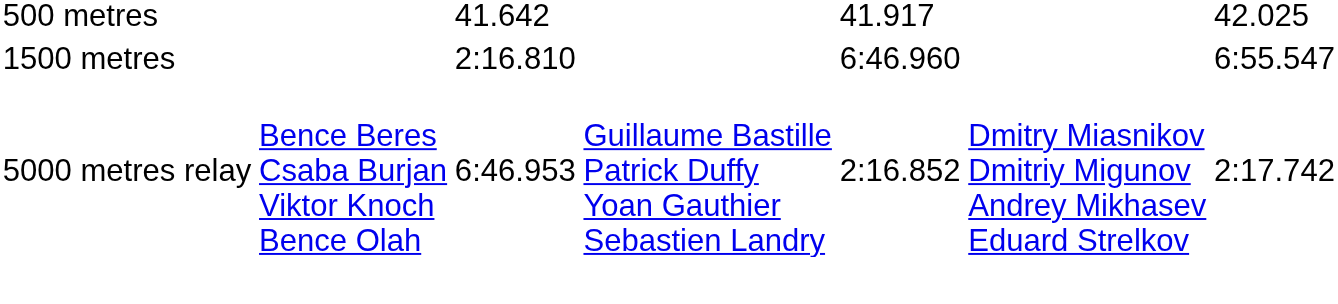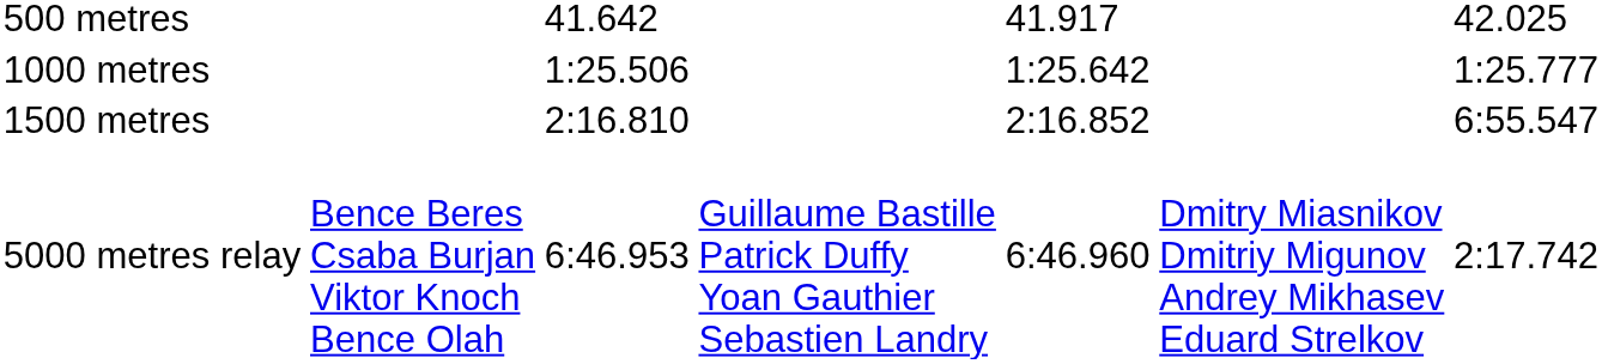 <table>
 <tr>
 <td>500 metres<br></td>
 <td></td>
 <td>41.642</td>
 <td></td>
 <td>41.917</td>
 <td></td>
 <td>42.025</td>
 </tr>
 <tr>
+<td>1000 metres<br></td>
+<td></td>
+<td>1:25.506</td>
+<td></td>
+<td>1:25.642</td>
+<td></td>
+<td>1:25.777</td>
+</tr>
+<tr>
 <td>1500 metres<br></td>
 <td></td>
 <td>2:16.810</td>
 <td></td>
-<td>6:46.960</td>
+<td>2:16.852</td>
 <td></td>
 <td>6:55.547</td>
 </tr>
 <tr>
 <td>5000 metres relay<br></td>
 <td><br><a href='#'>Bence Beres</a><br><a href='#'>Csaba Burjan</a><br><a href='#'>Viktor Knoch</a><br><a href='#'>Bence Olah</a></td>
 <td>6:46.953</td>
 <td><br><a href='#'>Guillaume Bastille</a><br><a href='#'>Patrick Duffy</a><br><a href='#'>Yoan Gauthier</a><br><a href='#'>Sebastien Landry</a></td>
-<td>2:16.852</td>
+<td>6:46.960</td>
 <td><br><a href='#'>Dmitry Miasnikov</a><br><a href='#'>Dmitriy Migunov</a><br><a href='#'>Andrey Mikhasev</a><br><a href='#'>Eduard Strelkov</a></td>
 <td>2:17.742</td>
 </tr>
 </table>
